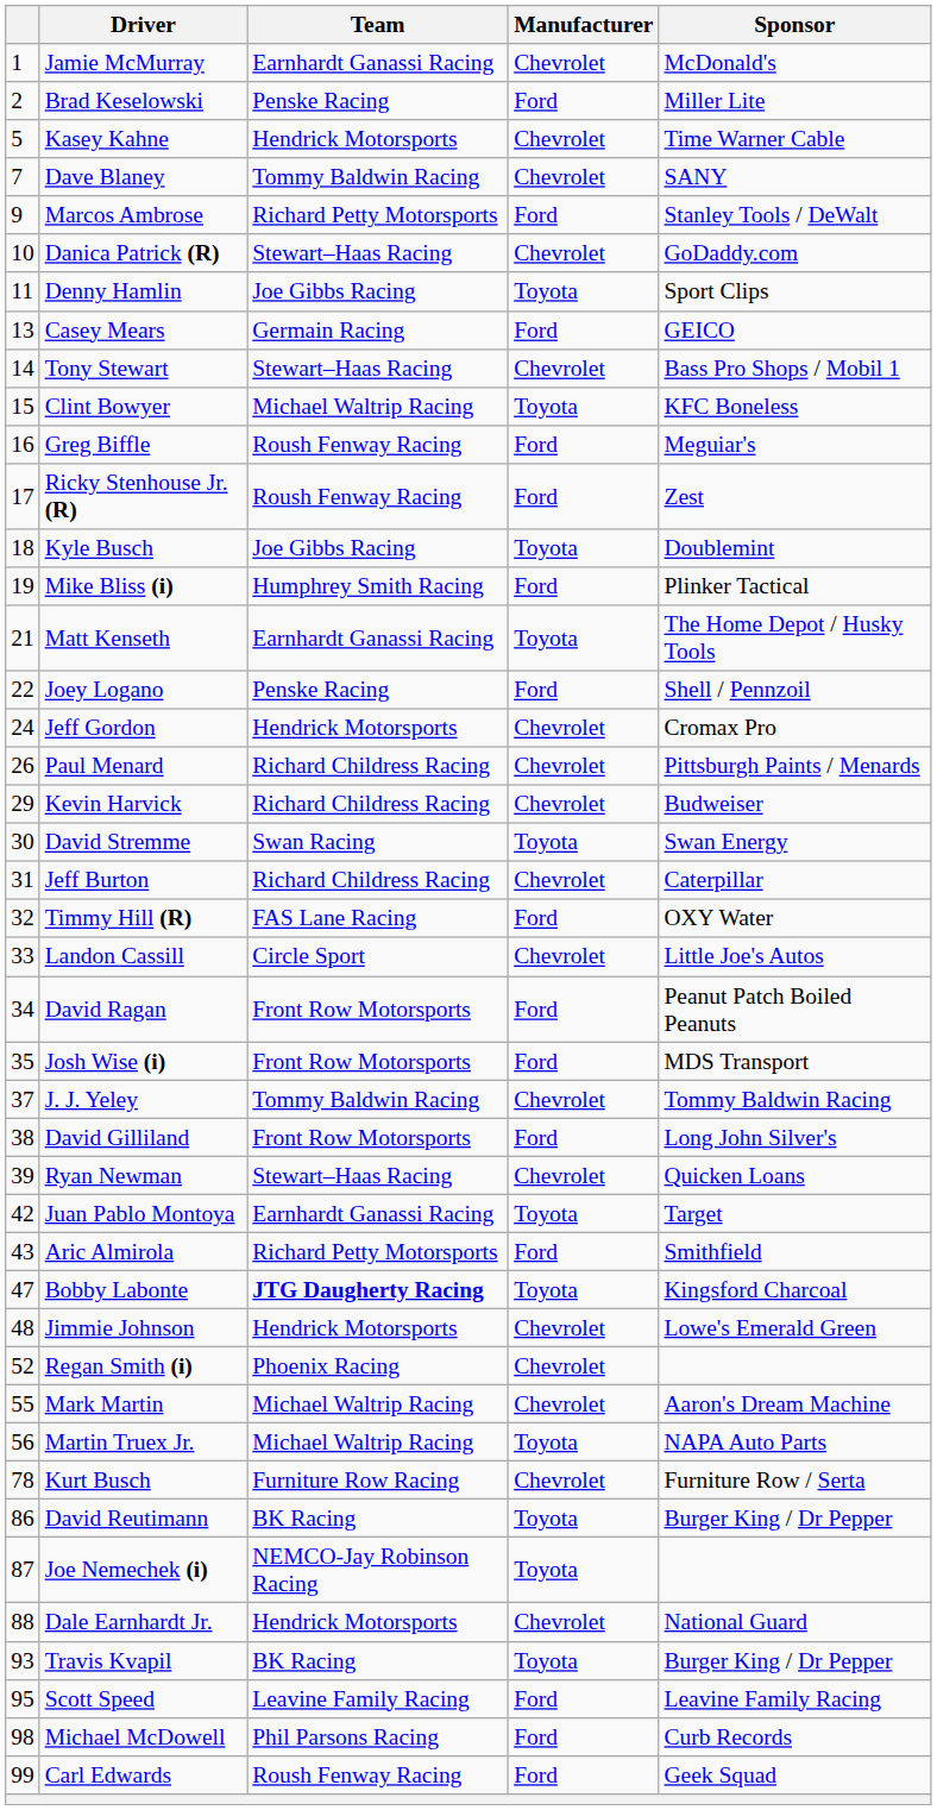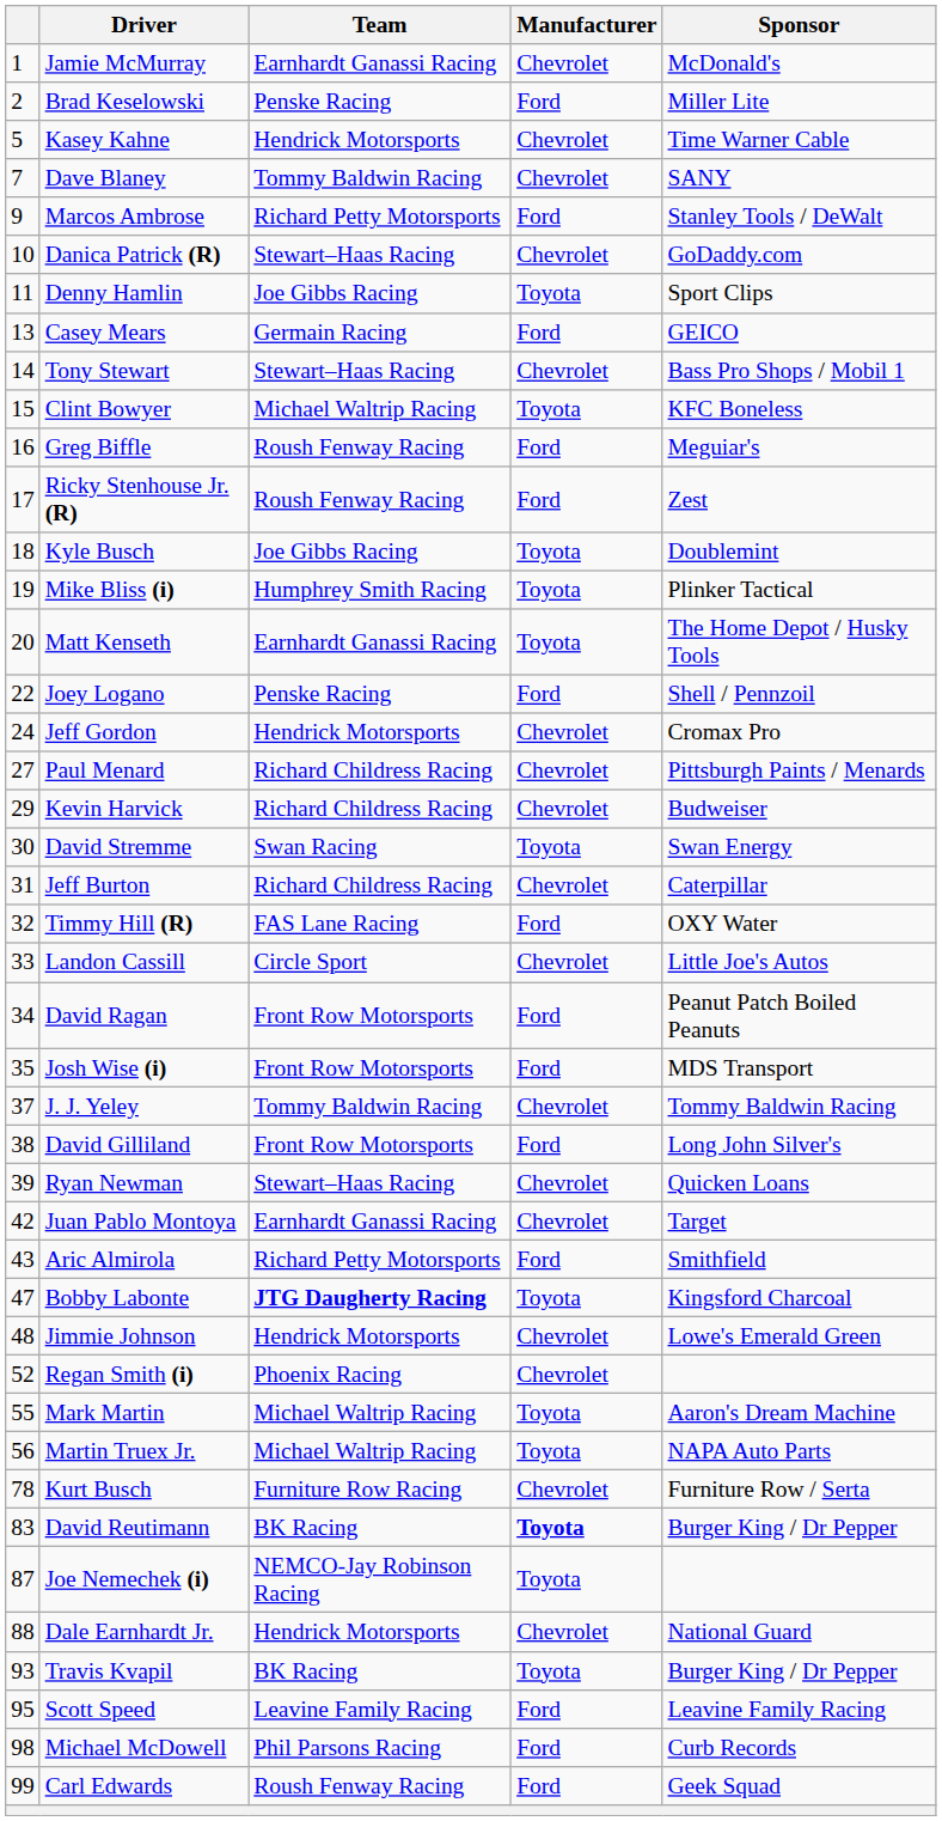 <table class="wikitable" style="font-size:95%">
 <tr>
 <th></th>
 <th>Driver</th>
 <th>Team</th>
 <th>Manufacturer</th>
 <th>Sponsor</th>
 </tr>
 <tr>
 <td>1</td>
 <td><a href='#'>Jamie McMurray</a></td>
 <td><a href='#'>Earnhardt Ganassi Racing</a></td>
 <td><a href='#'>Chevrolet</a></td>
 <td><a href='#'>McDonald's</a></td>
 </tr>
 <tr>
 <td>2</td>
 <td><a href='#'>Brad Keselowski</a></td>
 <td><a href='#'>Penske Racing</a></td>
 <td><a href='#'>Ford</a></td>
 <td><a href='#'>Miller Lite</a></td>
 </tr>
 <tr>
 <td>5</td>
 <td><a href='#'>Kasey Kahne</a></td>
 <td><a href='#'>Hendrick Motorsports</a></td>
 <td><a href='#'>Chevrolet</a></td>
 <td><a href='#'>Time Warner Cable</a></td>
 </tr>
 <tr>
 <td>7</td>
 <td><a href='#'>Dave Blaney</a></td>
 <td><a href='#'>Tommy Baldwin Racing</a></td>
 <td><a href='#'>Chevrolet</a></td>
 <td><a href='#'>SANY</a></td>
 </tr>
 <tr>
 <td>9</td>
 <td><a href='#'>Marcos Ambrose</a></td>
 <td><a href='#'>Richard Petty Motorsports</a></td>
 <td><a href='#'>Ford</a></td>
 <td><a href='#'>Stanley Tools</a> / <a href='#'>DeWalt</a></td>
 </tr>
 <tr>
 <td>10</td>
 <td><a href='#'>Danica Patrick</a> <strong>(R)</strong></td>
 <td><a href='#'>Stewart–Haas Racing</a></td>
 <td><a href='#'>Chevrolet</a></td>
 <td><a href='#'>GoDaddy.com</a></td>
 </tr>
 <tr>
 <td>11</td>
 <td><a href='#'>Denny Hamlin</a></td>
 <td><a href='#'>Joe Gibbs Racing</a></td>
 <td><a href='#'>Toyota</a></td>
 <td>Sport Clips</td>
 </tr>
 <tr>
 <td>13</td>
 <td><a href='#'>Casey Mears</a></td>
 <td><a href='#'>Germain Racing</a></td>
 <td><a href='#'>Ford</a></td>
 <td><a href='#'>GEICO</a></td>
 </tr>
 <tr>
 <td>14</td>
 <td><a href='#'>Tony Stewart</a></td>
 <td><a href='#'>Stewart–Haas Racing</a></td>
 <td><a href='#'>Chevrolet</a></td>
 <td><a href='#'>Bass Pro Shops</a> / <a href='#'>Mobil 1</a></td>
 </tr>
 <tr>
 <td>15</td>
 <td><a href='#'>Clint Bowyer</a></td>
 <td><a href='#'>Michael Waltrip Racing</a></td>
 <td><a href='#'>Toyota</a></td>
 <td><a href='#'>KFC Boneless</a></td>
 </tr>
 <tr>
 <td>16</td>
 <td><a href='#'>Greg Biffle</a></td>
 <td><a href='#'>Roush Fenway Racing</a></td>
 <td><a href='#'>Ford</a></td>
 <td><a href='#'>Meguiar's</a></td>
 </tr>
 <tr>
 <td>17</td>
 <td><a href='#'>Ricky Stenhouse Jr.</a> <strong>(R)</strong></td>
 <td><a href='#'>Roush Fenway Racing</a></td>
 <td><a href='#'>Ford</a></td>
 <td><a href='#'>Zest</a></td>
 </tr>
 <tr>
 <td>18</td>
 <td><a href='#'>Kyle Busch</a></td>
 <td><a href='#'>Joe Gibbs Racing</a></td>
 <td><a href='#'>Toyota</a></td>
 <td><a href='#'>Doublemint</a></td>
 </tr>
 <tr>
 <td>19</td>
 <td><a href='#'>Mike Bliss</a> <strong>(i)</strong></td>
 <td><a href='#'>Humphrey Smith Racing</a></td>
-<td><a href='#'>Ford</a></td>
+<td><a href='#'>Toyota</a></td>
 <td>Plinker Tactical</td>
 </tr>
 <tr>
-<td>21</td>
+<td>20</td>
 <td><a href='#'>Matt Kenseth</a></td>
 <td><a href='#'>Earnhardt Ganassi Racing</a></td>
 <td><a href='#'>Toyota</a></td>
 <td><a href='#'>The Home Depot</a> / <a href='#'>Husky Tools</a></td>
 </tr>
 <tr>
 <td>22</td>
 <td><a href='#'>Joey Logano</a></td>
 <td><a href='#'>Penske Racing</a></td>
 <td><a href='#'>Ford</a></td>
 <td><a href='#'>Shell</a> / <a href='#'>Pennzoil</a></td>
 </tr>
 <tr>
 <td>24</td>
 <td><a href='#'>Jeff Gordon</a></td>
 <td><a href='#'>Hendrick Motorsports</a></td>
 <td><a href='#'>Chevrolet</a></td>
 <td>Cromax Pro</td>
 </tr>
 <tr>
-<td>26</td>
+<td>27</td>
 <td><a href='#'>Paul Menard</a></td>
 <td><a href='#'>Richard Childress Racing</a></td>
 <td><a href='#'>Chevrolet</a></td>
 <td><a href='#'>Pittsburgh Paints</a> / <a href='#'>Menards</a></td>
 </tr>
 <tr>
 <td>29</td>
 <td><a href='#'>Kevin Harvick</a></td>
 <td><a href='#'>Richard Childress Racing</a></td>
 <td><a href='#'>Chevrolet</a></td>
 <td><a href='#'>Budweiser</a></td>
 </tr>
 <tr>
 <td>30</td>
 <td><a href='#'>David Stremme</a></td>
 <td><a href='#'>Swan Racing</a></td>
 <td><a href='#'>Toyota</a></td>
 <td><a href='#'>Swan Energy</a></td>
 </tr>
 <tr>
 <td>31</td>
 <td><a href='#'>Jeff Burton</a></td>
 <td><a href='#'>Richard Childress Racing</a></td>
 <td><a href='#'>Chevrolet</a></td>
 <td><a href='#'>Caterpillar</a></td>
 </tr>
 <tr>
 <td>32</td>
 <td><a href='#'>Timmy Hill</a> <strong>(R)</strong></td>
 <td><a href='#'>FAS Lane Racing</a></td>
 <td><a href='#'>Ford</a></td>
 <td>OXY Water</td>
 </tr>
 <tr>
 <td>33</td>
 <td><a href='#'>Landon Cassill</a></td>
 <td><a href='#'>Circle Sport</a></td>
 <td><a href='#'>Chevrolet</a></td>
 <td><a href='#'>Little Joe's Autos</a></td>
 </tr>
 <tr>
 <td>34</td>
 <td><a href='#'>David Ragan</a></td>
 <td><a href='#'>Front Row Motorsports</a></td>
 <td><a href='#'>Ford</a></td>
 <td>Peanut Patch Boiled Peanuts</td>
 </tr>
 <tr>
 <td>35</td>
 <td><a href='#'>Josh Wise</a> <strong>(i)</strong></td>
 <td><a href='#'>Front Row Motorsports</a></td>
 <td><a href='#'>Ford</a></td>
 <td>MDS Transport</td>
 </tr>
 <tr>
 <td>37</td>
 <td><a href='#'>J. J. Yeley</a></td>
 <td><a href='#'>Tommy Baldwin Racing</a></td>
 <td><a href='#'>Chevrolet</a></td>
 <td><a href='#'>Tommy Baldwin Racing</a></td>
 </tr>
 <tr>
 <td>38</td>
 <td><a href='#'>David Gilliland</a></td>
 <td><a href='#'>Front Row Motorsports</a></td>
 <td><a href='#'>Ford</a></td>
 <td><a href='#'>Long John Silver's</a></td>
 </tr>
 <tr>
 <td>39</td>
 <td><a href='#'>Ryan Newman</a></td>
 <td><a href='#'>Stewart–Haas Racing</a></td>
 <td><a href='#'>Chevrolet</a></td>
 <td><a href='#'>Quicken Loans</a></td>
 </tr>
 <tr>
 <td>42</td>
 <td><a href='#'>Juan Pablo Montoya</a></td>
 <td><a href='#'>Earnhardt Ganassi Racing</a></td>
-<td><a href='#'>Toyota</a></td>
+<td><a href='#'>Chevrolet</a></td>
 <td><a href='#'>Target</a></td>
 </tr>
 <tr>
 <td>43</td>
 <td><a href='#'>Aric Almirola</a></td>
 <td><a href='#'>Richard Petty Motorsports</a></td>
 <td><a href='#'>Ford</a></td>
 <td><a href='#'>Smithfield</a></td>
 </tr>
 <tr>
 <td>47</td>
 <td><a href='#'>Bobby Labonte</a></td>
 <td><strong><a href='#'>JTG Daugherty Racing</a></strong></td>
 <td><a href='#'>Toyota</a></td>
 <td><a href='#'>Kingsford Charcoal</a></td>
 </tr>
 <tr>
 <td>48</td>
 <td><a href='#'>Jimmie Johnson</a></td>
 <td><a href='#'>Hendrick Motorsports</a></td>
 <td><a href='#'>Chevrolet</a></td>
 <td><a href='#'>Lowe's Emerald Green</a></td>
 </tr>
 <tr>
 <td>52</td>
 <td><a href='#'>Regan Smith</a> <strong>(i)</strong></td>
 <td><a href='#'>Phoenix Racing</a></td>
 <td><a href='#'>Chevrolet</a></td>
 <td></td>
 </tr>
 <tr>
 <td>55</td>
 <td><a href='#'>Mark Martin</a></td>
 <td><a href='#'>Michael Waltrip Racing</a></td>
-<td><a href='#'>Chevrolet</a></td>
+<td><a href='#'>Toyota</a></td>
 <td><a href='#'>Aaron's Dream Machine</a></td>
 </tr>
 <tr>
 <td>56</td>
 <td><a href='#'>Martin Truex Jr.</a></td>
 <td><a href='#'>Michael Waltrip Racing</a></td>
 <td><a href='#'>Toyota</a></td>
 <td><a href='#'>NAPA Auto Parts</a></td>
 </tr>
 <tr>
 <td>78</td>
 <td><a href='#'>Kurt Busch</a></td>
 <td><a href='#'>Furniture Row Racing</a></td>
 <td><a href='#'>Chevrolet</a></td>
 <td>Furniture Row / <a href='#'>Serta</a></td>
 </tr>
 <tr>
-<td>86</td>
+<td>83</td>
 <td><a href='#'>David Reutimann</a></td>
 <td><a href='#'>BK Racing</a></td>
-<td><a href='#'>Toyota</a></td>
+<td><strong><a href='#'>Toyota</a></strong></td>
 <td><a href='#'>Burger King</a> / <a href='#'>Dr Pepper</a></td>
 </tr>
 <tr>
 <td>87</td>
 <td><a href='#'>Joe Nemechek</a> <strong>(i)</strong></td>
 <td><a href='#'>NEMCO-Jay Robinson Racing</a></td>
 <td><a href='#'>Toyota</a></td>
 <td></td>
 </tr>
 <tr>
 <td>88</td>
 <td><a href='#'>Dale Earnhardt Jr.</a></td>
 <td><a href='#'>Hendrick Motorsports</a></td>
 <td><a href='#'>Chevrolet</a></td>
 <td><a href='#'>National Guard</a></td>
 </tr>
 <tr>
 <td>93</td>
 <td><a href='#'>Travis Kvapil</a></td>
 <td><a href='#'>BK Racing</a></td>
 <td><a href='#'>Toyota</a></td>
 <td><a href='#'>Burger King</a> / <a href='#'>Dr Pepper</a></td>
 </tr>
 <tr>
 <td>95</td>
 <td><a href='#'>Scott Speed</a></td>
 <td><a href='#'>Leavine Family Racing</a></td>
 <td><a href='#'>Ford</a></td>
 <td><a href='#'>Leavine Family Racing</a></td>
 </tr>
 <tr>
 <td>98</td>
 <td><a href='#'>Michael McDowell</a></td>
 <td><a href='#'>Phil Parsons Racing</a></td>
 <td><a href='#'>Ford</a></td>
 <td><a href='#'>Curb Records</a></td>
 </tr>
 <tr>
 <td>99</td>
 <td><a href='#'>Carl Edwards</a></td>
 <td><a href='#'>Roush Fenway Racing</a></td>
 <td><a href='#'>Ford</a></td>
 <td><a href='#'>Geek Squad</a></td>
 </tr>
 <tr>
 <th colspan="5"></th>
 </tr>
 </table>
